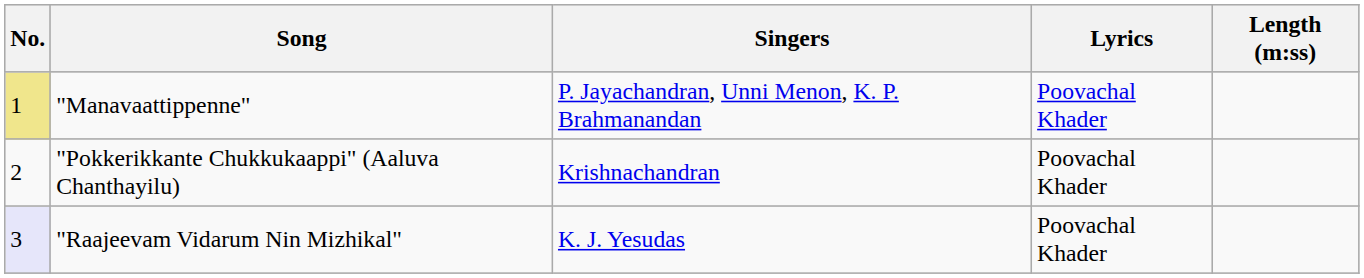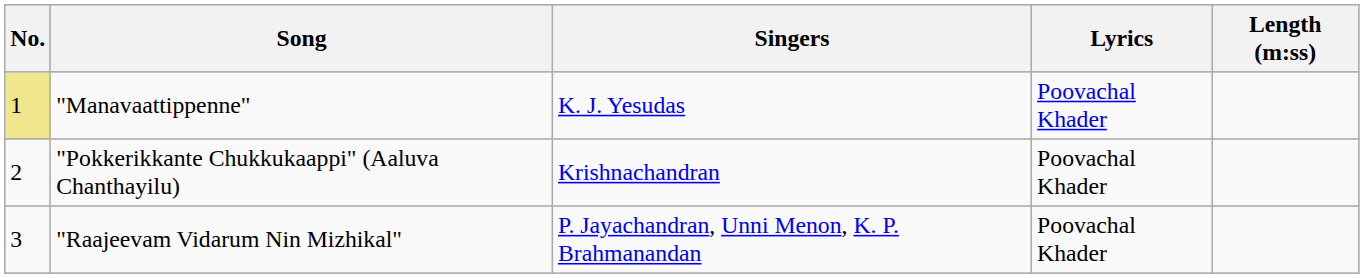 <table class="wikitable" style="font-size:95%;">
 <tr>
 <th>No.</th>
 <th>Song</th>
 <th>Singers</th>
 <th>Lyrics</th>
 <th>Length (m:ss)</th>
 </tr>
 <tr>
 <td style="background: khaki;">1</td>
 <td>"Manavaattippenne"</td>
-<td><a href='#'>P. Jayachandran</a>, <a href='#'>Unni Menon</a>, <a href='#'>K. P. Brahmanandan</a></td>
+<td><a href='#'>K. J. Yesudas</a></td>
 <td><a href='#'>Poovachal Khader</a></td>
 <td></td>
 </tr>
 <tr>
 <td>2</td>
 <td>"Pokkerikkante Chukkukaappi" (Aaluva Chanthayilu)</td>
 <td><a href='#'>Krishnachandran</a></td>
 <td>Poovachal Khader</td>
 <td></td>
 </tr>
 <tr>
-<td style="background: lavender;">3</td>
+<td>3</td>
 <td>"Raajeevam Vidarum Nin Mizhikal"</td>
-<td><a href='#'>K. J. Yesudas</a></td>
+<td><a href='#'>P. Jayachandran</a>, <a href='#'>Unni Menon</a>, <a href='#'>K. P. Brahmanandan</a></td>
 <td>Poovachal Khader</td>
 <td></td>
 </tr>
 </table>
